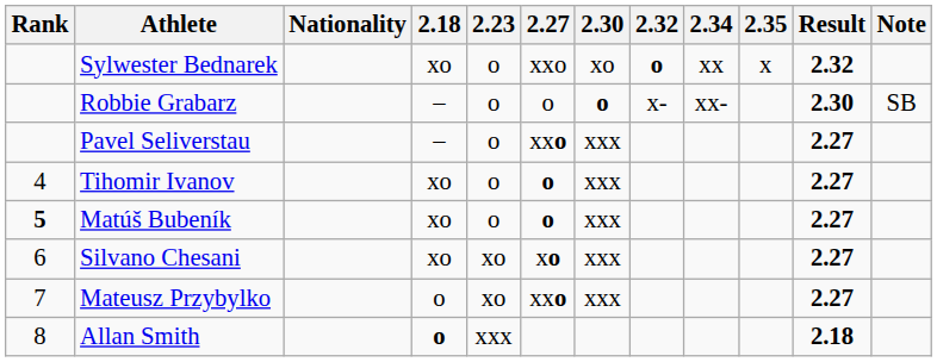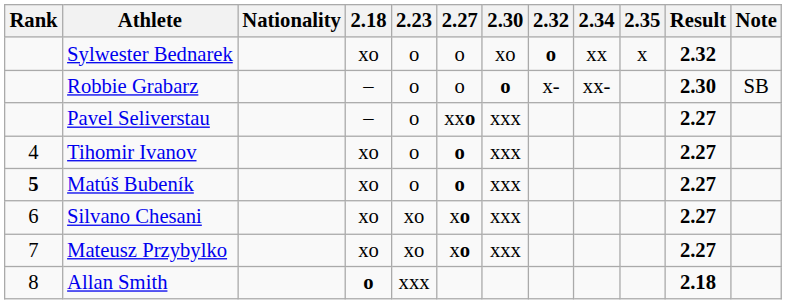 <table class="wikitable sortable" style="text-align:center">
 <tr>
 <th>Rank</th>
 <th>Athlete</th>
 <th>Nationality</th>
 <th>2.18</th>
 <th>2.23</th>
 <th>2.27</th>
 <th>2.30</th>
 <th>2.32</th>
 <th>2.34</th>
 <th>2.35</th>
 <th>Result</th>
 <th>Note</th>
 </tr>
 <tr>
 <td></td>
 <td align=left><a href='#'>Sylwester Bednarek</a></td>
 <td align=left></td>
 <td>xo</td>
 <td>o</td>
-<td>xxo</td>
+<td>o</td>
 <td>xo</td>
 <td><strong>o</strong></td>
 <td>xx</td>
 <td>x</td>
 <td><strong>2.32</strong></td>
 <td></td>
 </tr>
 <tr>
 <td></td>
 <td align=left><a href='#'>Robbie Grabarz</a></td>
 <td align=left></td>
 <td>–</td>
 <td>o</td>
 <td>o</td>
 <td><strong>o</strong></td>
 <td>x-</td>
 <td>xx-</td>
 <td></td>
 <td><strong>2.30</strong></td>
 <td>SB</td>
 </tr>
 <tr>
 <td></td>
 <td align=left><a href='#'>Pavel Seliverstau</a></td>
 <td align=left></td>
 <td>–</td>
 <td>o</td>
 <td>xx<strong>o</strong></td>
 <td>xxx</td>
 <td></td>
 <td></td>
 <td></td>
 <td><strong>2.27</strong></td>
 <td></td>
 </tr>
 <tr>
 <td>4</td>
 <td align=left><a href='#'>Tihomir Ivanov</a></td>
 <td align=left></td>
 <td>xo</td>
 <td>o</td>
 <td><strong>o</strong></td>
 <td>xxx</td>
 <td></td>
 <td></td>
 <td></td>
 <td><strong>2.27</strong></td>
 <td></td>
 </tr>
 <tr>
 <td><strong>5</strong></td>
 <td align=left><a href='#'>Matúš Bubeník</a></td>
 <td align=left></td>
 <td>xo</td>
 <td>o</td>
 <td><strong>o</strong></td>
 <td>xxx</td>
 <td></td>
 <td></td>
 <td></td>
 <td><strong>2.27</strong></td>
 <td></td>
 </tr>
 <tr>
 <td>6</td>
 <td align=left><a href='#'>Silvano Chesani</a></td>
 <td align=left></td>
 <td>xo</td>
 <td>xo</td>
 <td>x<strong>o</strong></td>
 <td>xxx</td>
 <td></td>
 <td></td>
 <td></td>
 <td><strong>2.27</strong></td>
 <td></td>
 </tr>
 <tr>
 <td>7</td>
 <td align=left><a href='#'>Mateusz Przybylko</a></td>
 <td align=left></td>
-<td>o</td>
 <td>xo</td>
-<td>xx<strong>o</strong></td>
+<td>xo</td>
+<td>x<strong>o</strong></td>
 <td>xxx</td>
 <td></td>
 <td></td>
 <td></td>
 <td><strong>2.27</strong></td>
 <td></td>
 </tr>
 <tr>
 <td>8</td>
 <td align=left><a href='#'>Allan Smith</a></td>
 <td align=left></td>
 <td><strong>o</strong></td>
 <td>xxx</td>
 <td></td>
 <td></td>
 <td></td>
 <td></td>
 <td></td>
 <td><strong>2.18</strong></td>
 <td></td>
 </tr>
 </table>
